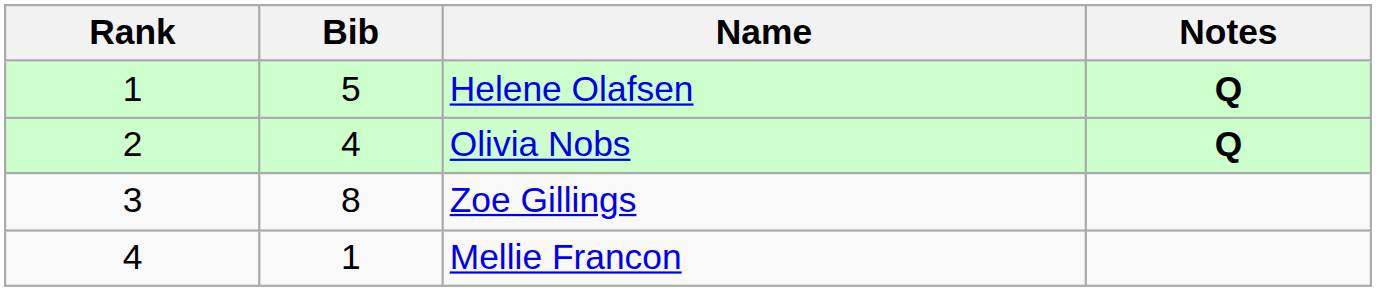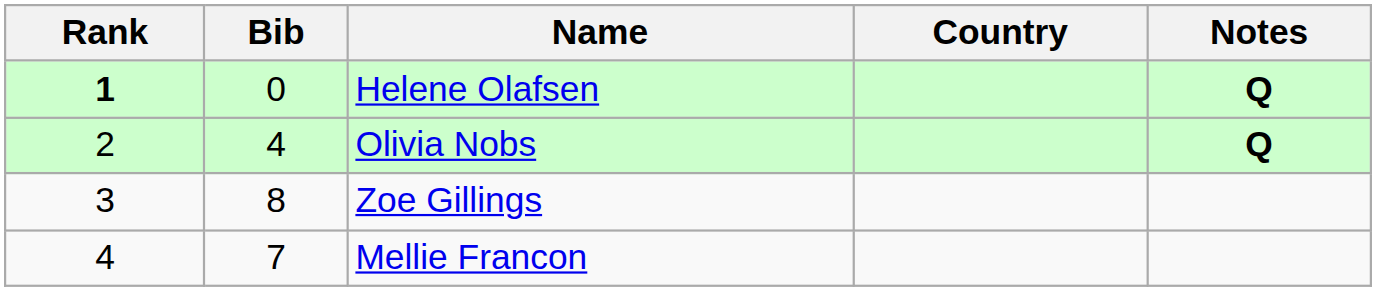 <table class="wikitable" style="text-align:center;" width=70%>
 <tr>
 <th>Rank</th>
 <th>Bib</th>
 <th>Name</th>
+<th>Country</th>
 <th>Notes</th>
 </tr>
 <tr bgcolor="#ccffcc">
-<td>1</td>
-<td>5</td>
+<td><strong>1</strong></td>
+<td>0</td>
 <td align=left><a href='#'>Helene Olafsen</a></td>
+<td align=left></td>
 <td><strong>Q</strong></td>
 </tr>
 <tr bgcolor="#ccffcc">
 <td>2</td>
 <td>4</td>
 <td align=left><a href='#'>Olivia Nobs</a></td>
+<td align=left></td>
 <td><strong>Q</strong></td>
 </tr>
 <tr>
 <td>3</td>
 <td>8</td>
 <td align=left><a href='#'>Zoe Gillings</a></td>
+<td align=left></td>
 <td></td>
 </tr>
 <tr>
 <td>4</td>
-<td>1</td>
+<td>7</td>
 <td align=left><a href='#'>Mellie Francon</a></td>
+<td align=left></td>
 <td></td>
 </tr>
 </table>
